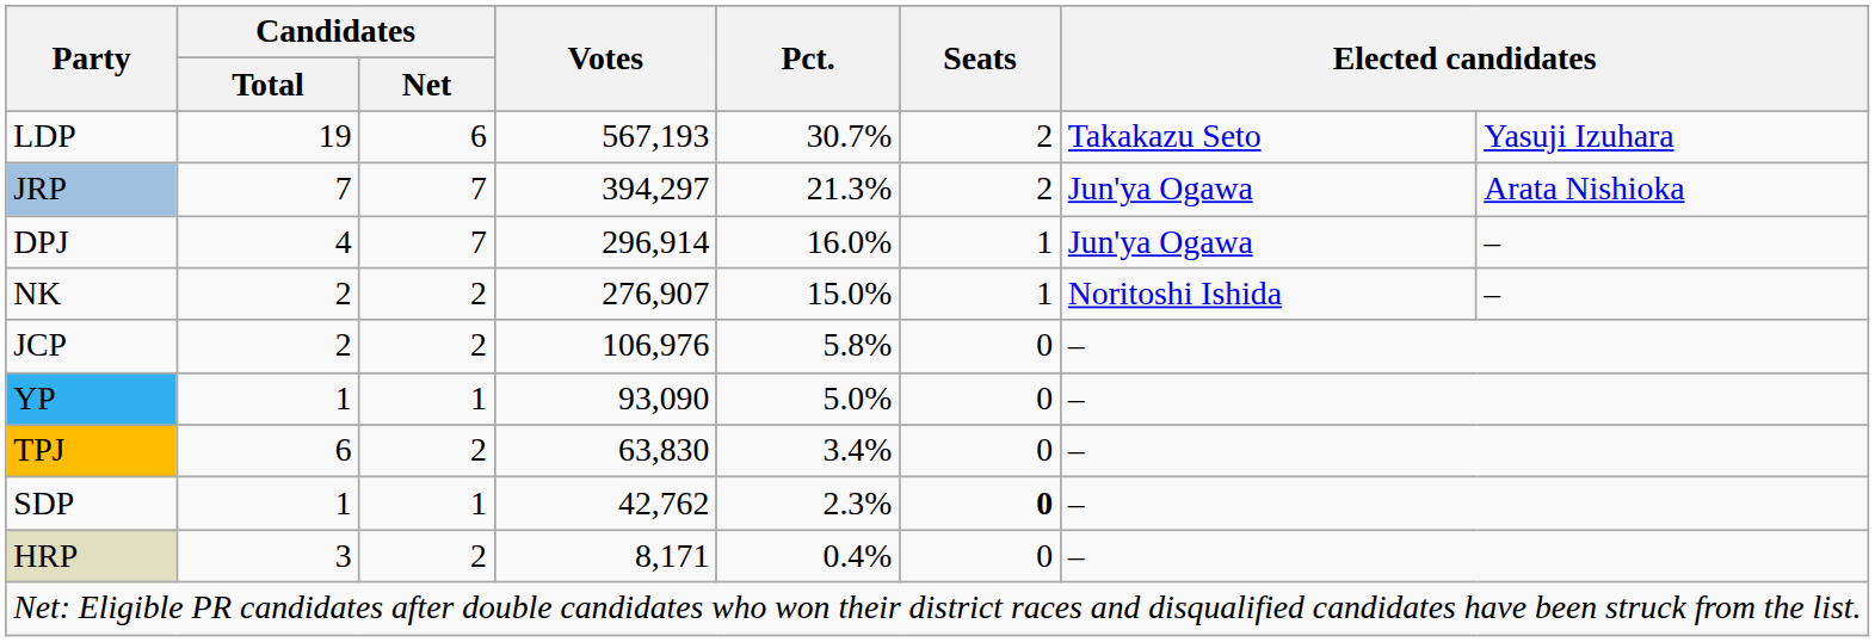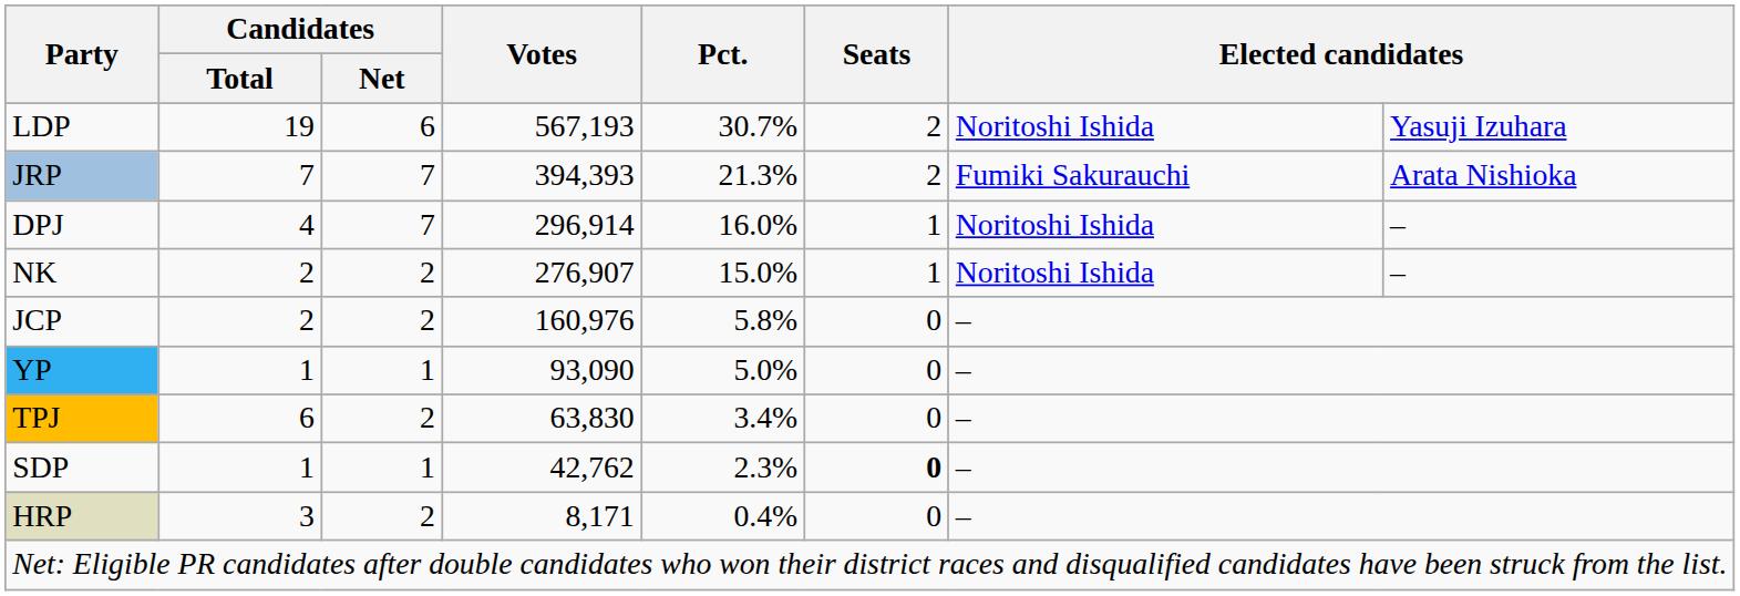 <table class="wikitable">
 <tr>
 <th rowspan="2">Party</th>
 <th colspan="2">Candidates</th>
 <th rowspan="2">Votes</th>
 <th rowspan="2">Pct.</th>
 <th rowspan="2">Seats</th>
 <th colspan="2" rowspan="2">Elected candidates</th>
 </tr>
 <tr>
 <th>Total</th>
 <th>Net</th>
 </tr>
 <tr>
 <td>LDP</td>
 <td align="right">19</td>
 <td align="right">6</td>
 <td align="right">567,193</td>
 <td align="right">30.7%</td>
 <td align="right">2</td>
-<td><a href='#'>Takakazu Seto</a></td>
+<td><a href='#'>Noritoshi Ishida</a></td>
 <td><a href='#'>Yasuji Izuhara</a></td>
 </tr>
 <tr>
 <td bgcolor="#A0C0E0">JRP</td>
 <td align="right">7</td>
 <td align="right">7</td>
-<td align="right">394,297</td>
+<td align="right">394,393</td>
 <td align="right">21.3%</td>
 <td align="right">2</td>
-<td><a href='#'>Jun'ya Ogawa</a></td>
+<td><a href='#'>Fumiki Sakurauchi</a></td>
 <td><a href='#'>Arata Nishioka</a></td>
 </tr>
 <tr>
 <td>DPJ</td>
 <td align="right">4</td>
 <td align="right">7</td>
 <td align="right">296,914</td>
 <td align="right">16.0%</td>
 <td align="right">1</td>
-<td><a href='#'>Jun'ya Ogawa</a></td>
+<td><a href='#'>Noritoshi Ishida</a></td>
 <td>–</td>
 </tr>
 <tr>
 <td>NK</td>
 <td align="right">2</td>
 <td align="right">2</td>
 <td align="right">276,907</td>
 <td align="right">15.0%</td>
 <td align="right">1</td>
 <td><a href='#'>Noritoshi Ishida</a></td>
 <td>–</td>
 </tr>
 <tr>
 <td>JCP</td>
 <td align="right">2</td>
 <td align="right">2</td>
-<td align="right">106,976</td>
+<td align="right">160,976</td>
 <td align="right">5.8%</td>
 <td align="right">0</td>
 <td colspan="2">–</td>
 </tr>
 <tr>
 <td bgcolor="#30B0F0">YP</td>
 <td align="right">1</td>
 <td align="right">1</td>
 <td align="right">93,090</td>
 <td align="right">5.0%</td>
 <td align="right">0</td>
 <td colspan="2">–</td>
 </tr>
 <tr>
 <td bgcolor="#FFBC00">TPJ</td>
 <td align="right">6</td>
 <td align="right">2</td>
 <td align="right">63,830</td>
 <td align="right">3.4%</td>
 <td align="right">0</td>
 <td colspan="2">–</td>
 </tr>
 <tr>
 <td>SDP</td>
 <td align="right">1</td>
 <td align="right">1</td>
 <td align="right">42,762</td>
 <td align="right">2.3%</td>
 <td align="right"><strong>0</strong></td>
 <td colspan="2">–</td>
 </tr>
 <tr>
 <td bgcolor="#E0E0C0">HRP</td>
 <td align="right">3</td>
 <td align="right">2</td>
 <td align="right">8,171</td>
 <td align="right">0.4%</td>
 <td align="right">0</td>
 <td colspan="2">–</td>
 </tr>
 <tr>
 <td colspan="8"><em>Net: Eligible PR candidates after double candidates who won their district races and disqualified candidates have been struck from the list.</em></td>
 </tr>
 </table>
